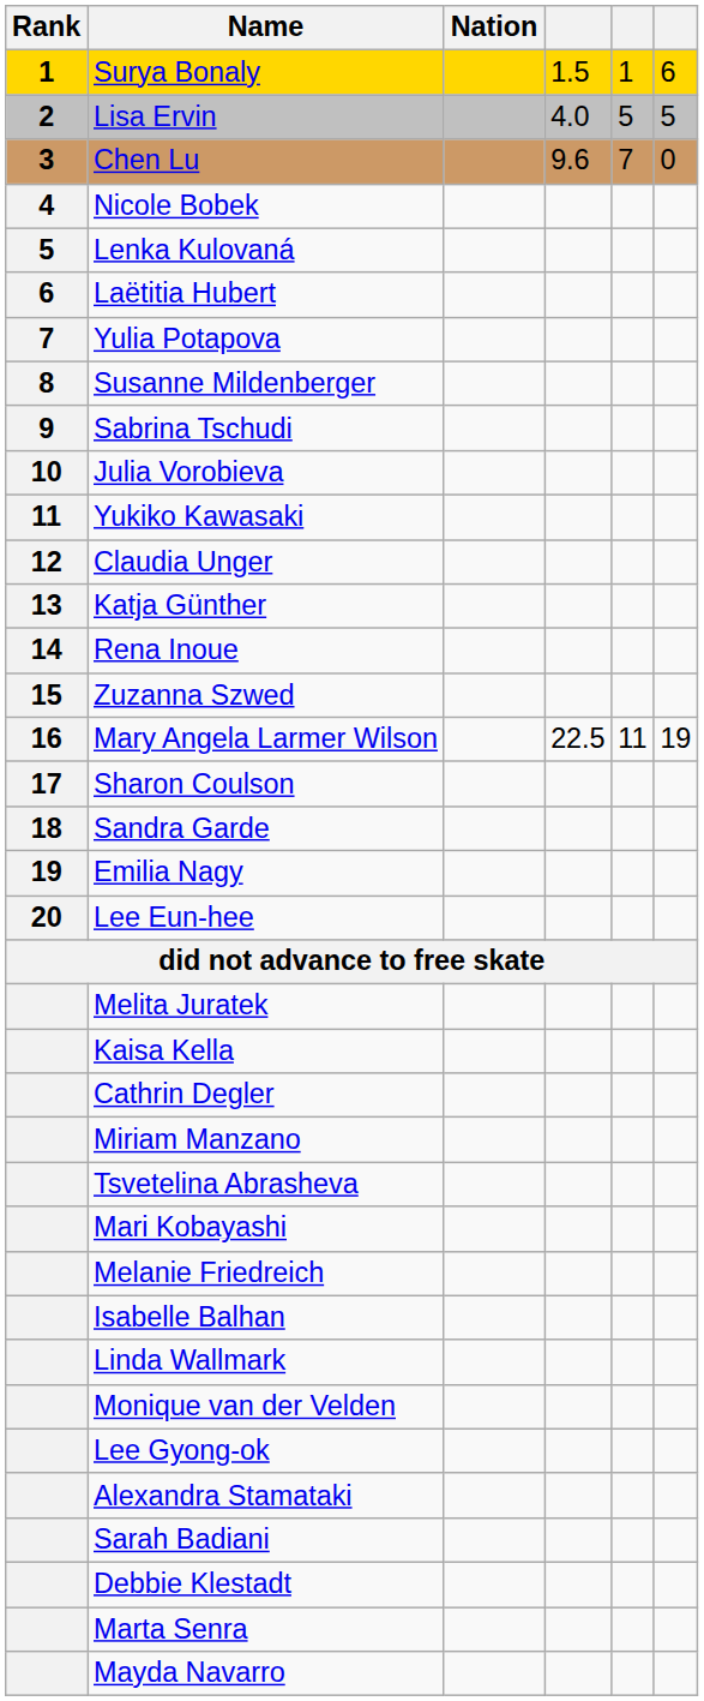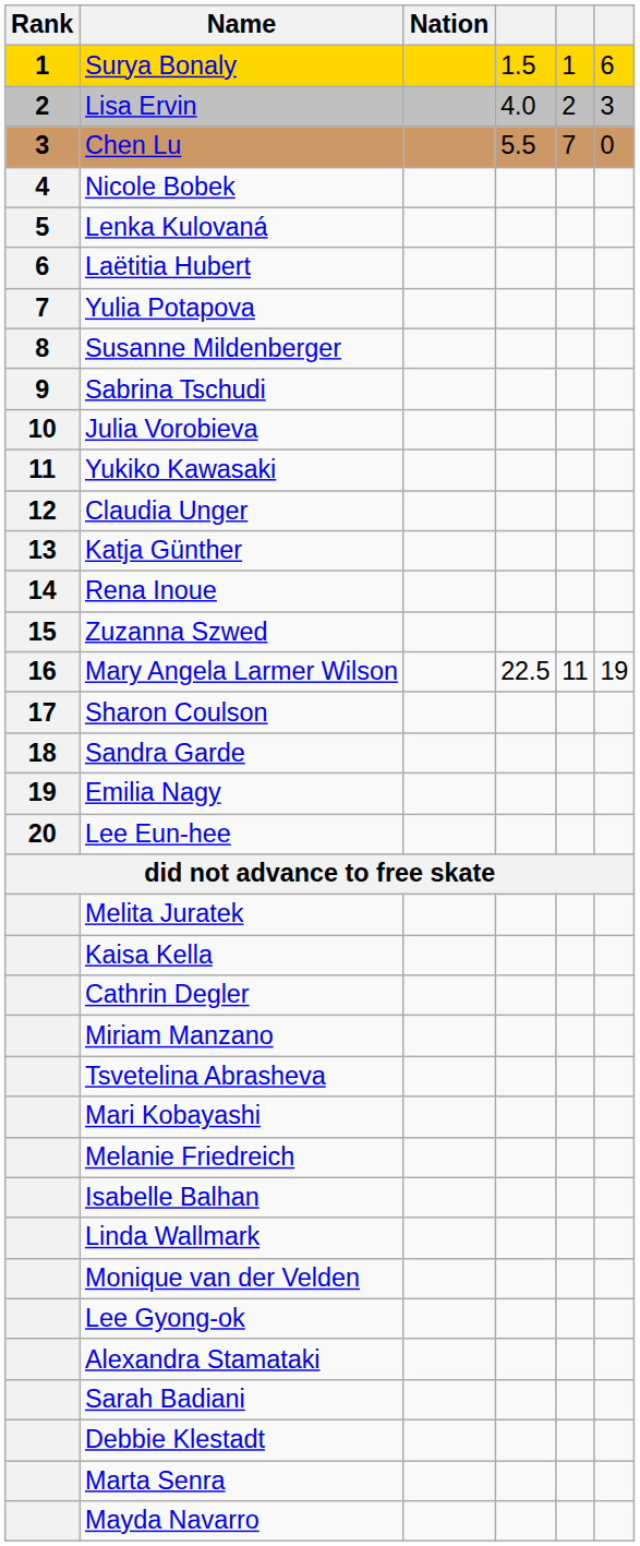 <table class="wikitable sortable">
 <tr>
 <th>Rank</th>
 <th>Name</th>
 <th>Nation</th>
 <th></th>
 <th></th>
 <th></th>
 </tr>
 <tr bgcolor=gold>
 <td align=center><strong>1</strong></td>
 <td><a href='#'>Surya Bonaly</a></td>
 <td></td>
 <td>1.5</td>
 <td>1</td>
 <td>6</td>
 </tr>
 <tr bgcolor=silver>
 <td align=center><strong>2</strong></td>
 <td><a href='#'>Lisa Ervin</a></td>
 <td></td>
 <td>4.0</td>
-<td>5</td>
-<td>5</td>
+<td>2</td>
+<td>3</td>
 </tr>
 <tr bgcolor=cc9966>
 <td align=center><strong>3</strong></td>
 <td><a href='#'>Chen Lu</a></td>
 <td></td>
-<td>9.6</td>
+<td>5.5</td>
 <td>7</td>
 <td>0</td>
 </tr>
 <tr>
 <th>4</th>
 <td><a href='#'>Nicole Bobek</a></td>
 <td></td>
 <td></td>
 <td></td>
 <td></td>
 </tr>
 <tr>
 <th>5</th>
 <td><a href='#'>Lenka Kulovaná</a></td>
 <td></td>
 <td></td>
 <td></td>
 <td></td>
 </tr>
 <tr>
 <th>6</th>
 <td><a href='#'>Laëtitia Hubert</a></td>
 <td></td>
 <td></td>
 <td></td>
 <td></td>
 </tr>
 <tr>
 <th>7</th>
 <td><a href='#'>Yulia Potapova</a></td>
 <td></td>
 <td></td>
 <td></td>
 <td></td>
 </tr>
 <tr>
 <th>8</th>
 <td><a href='#'>Susanne Mildenberger</a></td>
 <td></td>
 <td></td>
 <td></td>
 <td></td>
 </tr>
 <tr>
 <th>9</th>
 <td><a href='#'>Sabrina Tschudi</a></td>
 <td></td>
 <td></td>
 <td></td>
 <td></td>
 </tr>
 <tr>
 <th>10</th>
 <td><a href='#'>Julia Vorobieva</a></td>
 <td></td>
 <td></td>
 <td></td>
 <td></td>
 </tr>
 <tr>
 <th>11</th>
 <td><a href='#'>Yukiko Kawasaki</a></td>
 <td></td>
 <td></td>
 <td></td>
 <td></td>
 </tr>
 <tr>
 <th>12</th>
 <td><a href='#'>Claudia Unger</a></td>
 <td></td>
 <td></td>
 <td></td>
 <td></td>
 </tr>
 <tr>
 <th>13</th>
 <td><a href='#'>Katja Günther</a></td>
 <td></td>
 <td></td>
 <td></td>
 <td></td>
 </tr>
 <tr>
 <th>14</th>
 <td><a href='#'>Rena Inoue</a></td>
 <td></td>
 <td></td>
 <td></td>
 <td></td>
 </tr>
 <tr>
 <th>15</th>
 <td><a href='#'>Zuzanna Szwed</a></td>
 <td></td>
 <td></td>
 <td></td>
 <td></td>
 </tr>
 <tr>
 <th>16</th>
 <td><a href='#'>Mary Angela Larmer Wilson</a></td>
 <td></td>
 <td>22.5</td>
 <td>11</td>
 <td>19</td>
 </tr>
 <tr>
 <th>17</th>
 <td><a href='#'>Sharon Coulson</a></td>
 <td></td>
 <td></td>
 <td></td>
 <td></td>
 </tr>
 <tr>
 <th>18</th>
 <td><a href='#'>Sandra Garde</a></td>
 <td></td>
 <td></td>
 <td></td>
 <td></td>
 </tr>
 <tr>
 <th>19</th>
 <td><a href='#'>Emilia Nagy</a></td>
 <td></td>
 <td></td>
 <td></td>
 <td></td>
 </tr>
 <tr>
 <th>20</th>
 <td><a href='#'>Lee Eun-hee</a></td>
 <td></td>
 <td></td>
 <td></td>
 <td></td>
 </tr>
 <tr>
 <th colspan=8>did not advance to free skate</th>
 </tr>
 <tr>
 <th></th>
 <td><a href='#'>Melita Juratek</a></td>
 <td></td>
 <td></td>
 <td></td>
 <td></td>
 </tr>
 <tr>
 <th></th>
 <td><a href='#'>Kaisa Kella</a></td>
 <td></td>
 <td></td>
 <td></td>
 <td></td>
 </tr>
 <tr>
 <th></th>
 <td><a href='#'>Cathrin Degler</a></td>
 <td></td>
 <td></td>
 <td></td>
 <td></td>
 </tr>
 <tr>
 <th></th>
 <td><a href='#'>Miriam Manzano</a></td>
 <td></td>
 <td></td>
 <td></td>
 <td></td>
 </tr>
 <tr>
 <th></th>
 <td><a href='#'>Tsvetelina Abrasheva</a></td>
 <td></td>
 <td></td>
 <td></td>
 <td></td>
 </tr>
 <tr>
 <th></th>
 <td><a href='#'>Mari Kobayashi</a></td>
 <td></td>
 <td></td>
 <td></td>
 <td></td>
 </tr>
 <tr>
 <th></th>
 <td><a href='#'>Melanie Friedreich</a></td>
 <td></td>
 <td></td>
 <td></td>
 <td></td>
 </tr>
 <tr>
 <th></th>
 <td><a href='#'>Isabelle Balhan</a></td>
 <td></td>
 <td></td>
 <td></td>
 <td></td>
 </tr>
 <tr>
 <th></th>
 <td><a href='#'>Linda Wallmark</a></td>
 <td></td>
 <td></td>
 <td></td>
 <td></td>
 </tr>
 <tr>
 <th></th>
 <td><a href='#'>Monique van der Velden</a></td>
 <td></td>
 <td></td>
 <td></td>
 <td></td>
 </tr>
 <tr>
 <th></th>
 <td><a href='#'>Lee Gyong-ok</a></td>
 <td></td>
 <td></td>
 <td></td>
 <td></td>
 </tr>
 <tr>
 <th></th>
 <td><a href='#'>Alexandra Stamataki</a></td>
 <td></td>
 <td></td>
 <td></td>
 <td></td>
 </tr>
 <tr>
 <th></th>
 <td><a href='#'>Sarah Badiani</a></td>
 <td></td>
 <td></td>
 <td></td>
 <td></td>
 </tr>
 <tr>
 <th></th>
 <td><a href='#'>Debbie Klestadt</a></td>
 <td></td>
 <td></td>
 <td></td>
 <td></td>
 </tr>
 <tr>
 <th></th>
 <td><a href='#'>Marta Senra</a></td>
 <td></td>
 <td></td>
 <td></td>
 <td></td>
 </tr>
 <tr>
 <th></th>
 <td><a href='#'>Mayda Navarro</a></td>
 <td></td>
 <td></td>
 <td></td>
 <td></td>
 </tr>
 </table>
